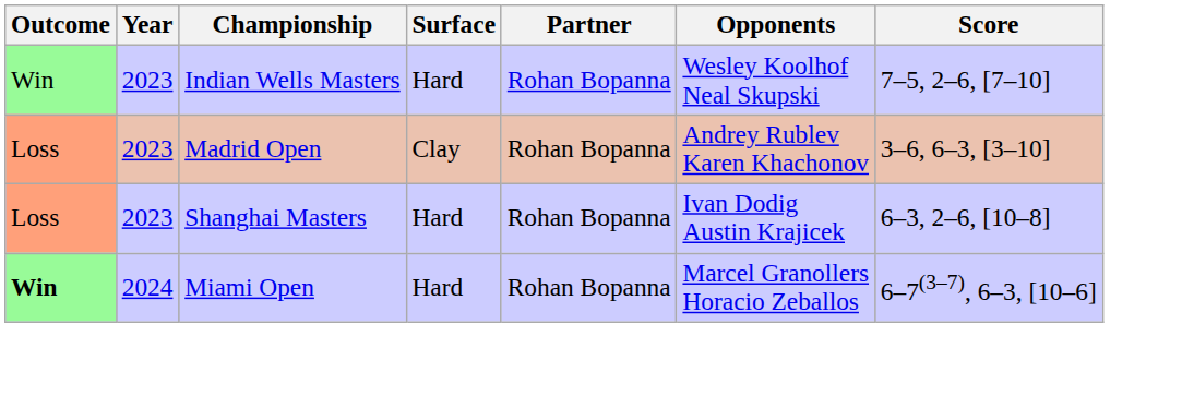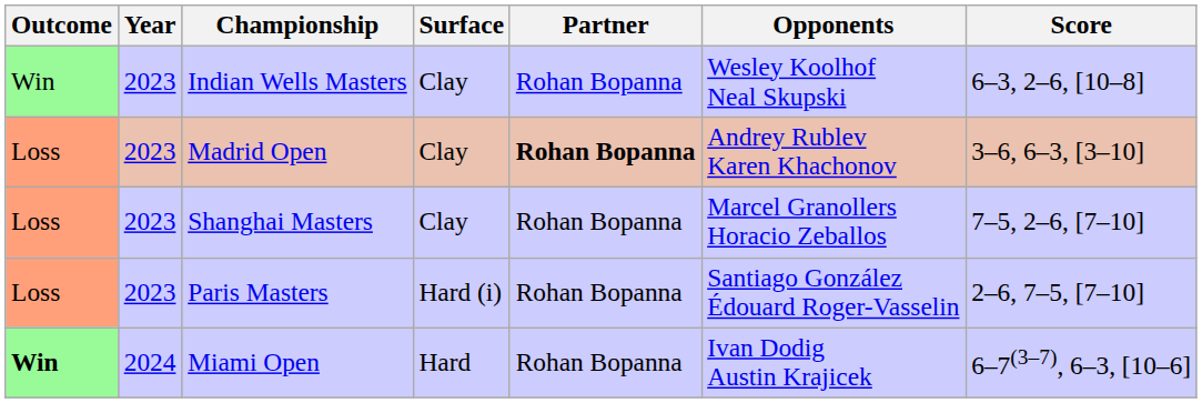 <table class="sortable wikitable">
 <tr>
 <th>Outcome</th>
 <th>Year</th>
 <th>Championship</th>
 <th>Surface</th>
 <th>Partner</th>
 <th>Opponents</th>
 <th class="unsortable">Score</th>
 </tr>
 <tr bgcolor=CCCCFF>
 <td bgcolor=98FB98>Win</td>
 <td><a href='#'>2023</a></td>
 <td><a href='#'>Indian Wells Masters</a></td>
-<td>Hard</td>
+<td>Clay</td>
 <td> <a href='#'>Rohan Bopanna</a></td>
 <td> <a href='#'>Wesley Koolhof</a> <br> <a href='#'>Neal Skupski</a></td>
-<td>7–5, 2–6, [7–10]</td>
+<td>6–3, 2–6, [10–8]</td>
 </tr>
 <tr bgcolor= EBC2AF>
 <td bgcolor= FFA07A>Loss</td>
 <td><a href='#'>2023</a></td>
 <td><a href='#'>Madrid Open</a></td>
 <td>Clay</td>
-<td> Rohan Bopanna</td>
+<td><strong> Rohan Bopanna</strong></td>
 <td> <a href='#'>Andrey Rublev</a> <br> <a href='#'>Karen Khachonov</a></td>
 <td>3–6, 6–3, [3–10]</td>
 </tr>
 <tr style="background:#CCCCFF">
 <td bgcolor=FFA07A>Loss</td>
 <td><a href='#'>2023</a></td>
 <td><a href='#'>Shanghai Masters</a></td>
-<td>Hard</td>
+<td>Clay</td>
 <td> Rohan Bopanna</td>
-<td> <a href='#'>Ivan Dodig</a><br>  <a href='#'>Austin Krajicek</a></td>
-<td>6–3, 2–6, [10–8]</td>
+<td> <a href='#'>Marcel Granollers</a> <br> <a href='#'>Horacio Zeballos</a></td>
+<td>7–5, 2–6, [7–10]</td>
+</tr>
+<tr style="background:#CCCCFF">
+<td bgcolor=FFA07A>Loss</td>
+<td><a href='#'>2023</a></td>
+<td><a href='#'>Paris Masters</a></td>
+<td>Hard (i)</td>
+<td> Rohan Bopanna</td>
+<td> <a href='#'>Santiago González</a> <br> <a href='#'>Édouard Roger-Vasselin</a></td>
+<td>2–6, 7–5, [7–10]</td>
 </tr>
 <tr style="background:#CCCCFF">
 <td bgcolor=98FB98><strong>Win</strong></td>
 <td><a href='#'>2024</a></td>
 <td><a href='#'>Miami Open</a></td>
 <td>Hard</td>
 <td> Rohan Bopanna</td>
-<td> <a href='#'>Marcel Granollers</a> <br> <a href='#'>Horacio Zeballos</a></td>
+<td> <a href='#'>Ivan Dodig</a><br>  <a href='#'>Austin Krajicek</a></td>
 <td>6–7<sup>(3–7)</sup>, 6–3, [10–6]</td>
 </tr>
 </table>
